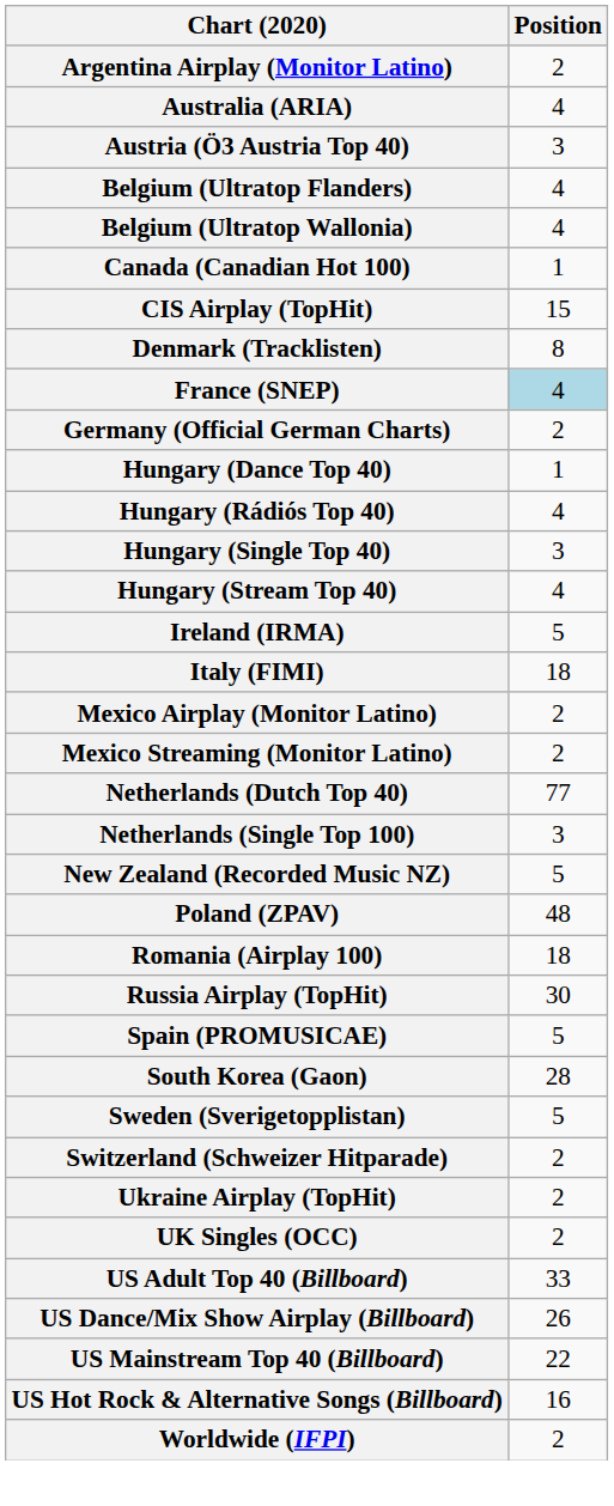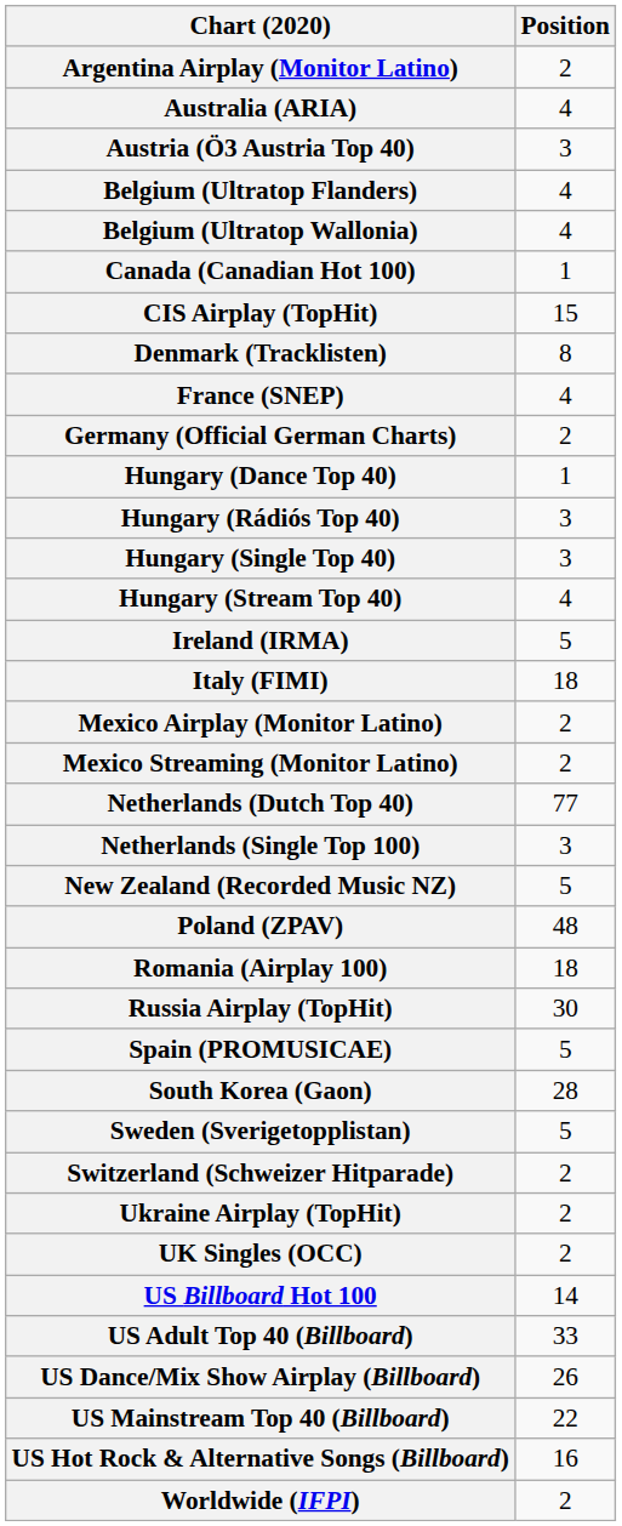 <table class="wikitable sortable plainrowheaders" style="text-align:center">
 <tr>
 <th scope="col">Chart (2020)</th>
 <th scope="col">Position</th>
 </tr>
 <tr>
 <th scope="row">Argentina Airplay (<a href='#'>Monitor Latino</a>)</th>
 <td>2</td>
 </tr>
 <tr>
 <th scope="row">Australia (ARIA)</th>
 <td>4</td>
 </tr>
 <tr>
 <th scope="row">Austria (Ö3 Austria Top 40)</th>
 <td>3</td>
 </tr>
 <tr>
 <th scope="row">Belgium (Ultratop Flanders)</th>
 <td>4</td>
 </tr>
 <tr>
 <th scope="row">Belgium (Ultratop Wallonia)</th>
 <td>4</td>
 </tr>
 <tr>
 <th scope="row">Canada (Canadian Hot 100)</th>
 <td>1</td>
 </tr>
 <tr>
 <th scope="row">CIS Airplay (TopHit)</th>
 <td>15</td>
 </tr>
 <tr>
 <th scope="row">Denmark (Tracklisten)</th>
 <td>8</td>
 </tr>
 <tr>
 <th scope="row">France (SNEP)</th>
-<td style="background: lightblue;">4</td>
+<td>4</td>
 </tr>
 <tr>
 <th scope="row">Germany (Official German Charts)</th>
 <td>2</td>
 </tr>
 <tr>
 <th scope="row">Hungary (Dance Top 40)</th>
 <td>1</td>
 </tr>
 <tr>
 <th scope="row">Hungary (Rádiós Top 40)</th>
-<td>4</td>
+<td>3</td>
 </tr>
 <tr>
 <th scope="row">Hungary (Single Top 40)</th>
 <td>3</td>
 </tr>
 <tr>
 <th scope="row">Hungary (Stream Top 40)</th>
 <td>4</td>
 </tr>
 <tr>
 <th scope="row">Ireland (IRMA)</th>
 <td>5</td>
 </tr>
 <tr>
 <th scope="row">Italy (FIMI)</th>
 <td>18</td>
 </tr>
 <tr>
 <th scope="row">Mexico Airplay (Monitor Latino)</th>
 <td>2</td>
 </tr>
 <tr>
 <th scope="row">Mexico Streaming (Monitor Latino)</th>
 <td>2</td>
 </tr>
 <tr>
 <th scope="row">Netherlands (Dutch Top 40)</th>
 <td>77</td>
 </tr>
 <tr>
 <th scope="row">Netherlands (Single Top 100)</th>
 <td>3</td>
 </tr>
 <tr>
 <th scope="row">New Zealand (Recorded Music NZ)</th>
 <td>5</td>
 </tr>
 <tr>
 <th scope="row">Poland (ZPAV)</th>
 <td>48</td>
 </tr>
 <tr>
 <th scope="row">Romania (Airplay 100)</th>
 <td>18</td>
 </tr>
 <tr>
 <th scope="row">Russia Airplay (TopHit)</th>
 <td>30</td>
 </tr>
 <tr>
 <th scope="row">Spain (PROMUSICAE)</th>
 <td>5</td>
 </tr>
 <tr>
 <th scope="row">South Korea (Gaon)</th>
 <td>28</td>
 </tr>
 <tr>
 <th scope="row">Sweden (Sverigetopplistan)</th>
 <td>5</td>
 </tr>
 <tr>
 <th scope="row">Switzerland (Schweizer Hitparade)</th>
 <td>2</td>
 </tr>
 <tr>
 <th scope="row">Ukraine Airplay (TopHit)</th>
 <td>2</td>
 </tr>
 <tr>
 <th scope="row">UK Singles (OCC)</th>
 <td>2</td>
 </tr>
 <tr>
+<th scope="row"><a href='#'>US <em>Billboard</em> Hot 100</a></th>
+<td>14</td>
+</tr>
+<tr>
 <th scope="row">US Adult Top 40 (<em>Billboard</em>)</th>
 <td>33</td>
 </tr>
 <tr>
 <th scope="row">US Dance/Mix Show Airplay (<em>Billboard</em>)</th>
 <td>26</td>
 </tr>
 <tr>
 <th scope="row">US Mainstream Top 40 (<em>Billboard</em>)</th>
 <td>22</td>
 </tr>
 <tr>
 <th scope="row">US Hot Rock & Alternative Songs (<em>Billboard</em>)</th>
 <td>16</td>
 </tr>
 <tr>
 <th scope="row">Worldwide (<em><a href='#'>IFPI</a></em>)</th>
 <td>2</td>
 </tr>
 </table>
